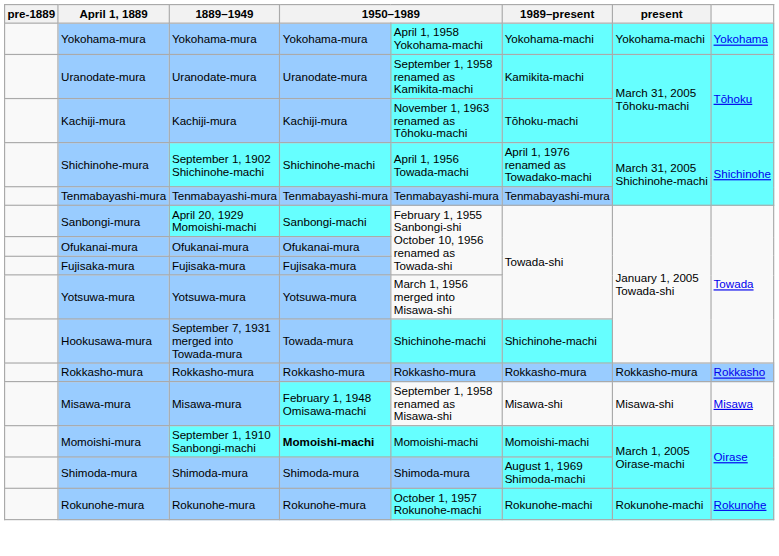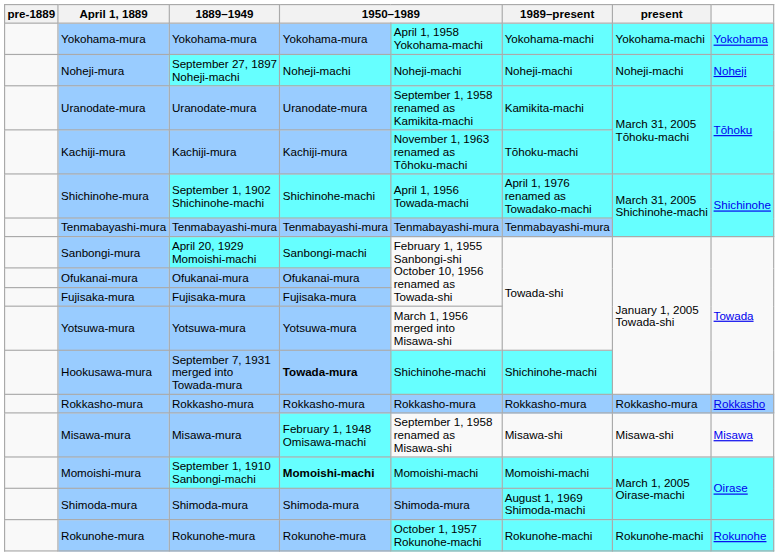 <table class="wikitable" style="font-size:x-small">
 <tr>
 <th>pre-1889</th>
 <th>April 1, 1889</th>
 <th>1889–1949</th>
 <th colspan="2">1950–1989</th>
 <th>1989–present</th>
 <th>present</th>
 </tr>
 <tr>
 <td></td>
 <td style="background-color:#9cf;">Yokohama-mura</td>
 <td style="background-color:#9cf;">Yokohama-mura</td>
 <td style="background-color:#9cf;">Yokohama-mura</td>
 <td style="background-color:#6ff;">April 1, 1958<br>Yokohama-machi</td>
 <td style="background-color:#6ff;">Yokohama-machi</td>
 <td style="background-color:#6ff;">Yokohama-machi</td>
 <td style="background-color:#6ff;"><a href='#'>Yokohama</a></td>
+</tr>
+<tr>
+<td></td>
+<td style="background-color:#9cf;">Noheji-mura</td>
+<td style="background-color:#6ff;">September 27, 1897 <br>Noheji-machi</td>
+<td style="background-color:#6ff;">Noheji-machi</td>
+<td style="background-color:#6ff;">Noheji-machi</td>
+<td style="background-color:#6ff;">Noheji-machi</td>
+<td style="background-color:#6ff;">Noheji-machi</td>
+<td style="background-color:#6ff;"><a href='#'>Noheji</a></td>
 </tr>
 <tr>
 <td></td>
 <td style="background-color:#9cf;">Uranodate-mura</td>
 <td style="background-color:#9cf;">Uranodate-mura</td>
 <td style="background-color:#9cf;">Uranodate-mura</td>
 <td style="background-color:#6ff;">September 1, 1958<br>renamed as<br>Kamikita-machi</td>
 <td style="background-color:#6ff;">Kamikita-machi</td>
 <td rowspan="2" style="background-color:#6ff;">March 31, 2005<br>Tōhoku-machi</td>
 <td rowspan="2" style="background-color:#6ff;"><a href='#'>Tōhoku</a></td>
 </tr>
 <tr>
 <td></td>
 <td style="background-color:#9cf;">Kachiji-mura</td>
 <td style="background-color:#9cf;">Kachiji-mura</td>
 <td style="background-color:#9cf;">Kachiji-mura</td>
 <td style="background-color:#6ff;">November 1, 1963<br>renamed as<br>Tōhoku-machi</td>
 <td style="background-color:#6ff;">Tōhoku-machi</td>
 </tr>
 <tr>
 <td></td>
 <td style="background-color:#9cf;">Shichinohe-mura</td>
 <td style="background-color:#6ff;">September 1, 1902<br>Shichinohe-machi</td>
 <td style="background-color:#6ff;">Shichinohe-machi</td>
 <td style="background-color:#6ff;">April 1, 1956<br>Towada-machi</td>
 <td style="background-color:#6ff;">April 1, 1976<br>renamed as<br>Towadako-machi</td>
 <td rowspan="2" style="background-color:#6ff;">March 31, 2005<br>Shichinohe-machi</td>
 <td rowspan="2" style="background-color:#6ff;"><a href='#'>Shichinohe</a></td>
 </tr>
 <tr>
 <td></td>
 <td style="background-color:#9cf;">Tenmabayashi-mura</td>
 <td style="background-color:#9cf;">Tenmabayashi-mura</td>
 <td style="background-color:#9cf;">Tenmabayashi-mura</td>
 <td style="background-color:#9cf;">Tenmabayashi-mura</td>
 <td style="background-color:#9cf;">Tenmabayashi-mura</td>
 </tr>
 <tr>
 <td></td>
 <td style="background-color:#9cf;">Sanbongi-mura</td>
 <td style="background-color:#6ff;">April 20, 1929<br>Momoishi-machi</td>
 <td style="background-color:#6ff;">Sanbongi-machi</td>
 <td rowspan="3">February 1, 1955<br>Sanbongi-shi<br>October 10, 1956<br>renamed as<br>Towada-shi</td>
 <td rowspan="4">Towada-shi</td>
 <td rowspan="5">January 1, 2005<br>Towada-shi</td>
 <td rowspan="5"><a href='#'>Towada</a></td>
 </tr>
 <tr>
 <td></td>
 <td style="background-color:#9cf;">Ofukanai-mura</td>
 <td style="background-color:#9cf;">Ofukanai-mura</td>
 <td style="background-color:#9cf;">Ofukanai-mura</td>
 </tr>
 <tr>
 <td></td>
 <td style="background-color:#9cf;">Fujisaka-mura</td>
 <td style="background-color:#9cf;">Fujisaka-mura</td>
 <td style="background-color:#9cf;">Fujisaka-mura</td>
 </tr>
 <tr>
 <td></td>
 <td style="background-color:#9cf;">Yotsuwa-mura</td>
 <td style="background-color:#9cf;">Yotsuwa-mura</td>
 <td style="background-color:#9cf;">Yotsuwa-mura</td>
 <td>March 1, 1956<br>merged into<br>Misawa-shi</td>
 </tr>
 <tr>
 <td></td>
 <td style="background-color:#9cf;">Hookusawa-mura</td>
 <td style="background-color:#9cf;">September 7, 1931<br>merged into<br>Towada-mura</td>
-<td style="background-color:#9cf;">Towada-mura</td>
+<td style="background-color:#9cf;"><strong>Towada-mura</strong></td>
 <td style="background-color:#6ff;">Shichinohe-machi</td>
 <td style="background-color:#6ff;">Shichinohe-machi</td>
 </tr>
 <tr>
 <td></td>
 <td style="background-color:#9cf;">Rokkasho-mura</td>
 <td style="background-color:#9cf;">Rokkasho-mura</td>
 <td style="background-color:#9cf;">Rokkasho-mura</td>
 <td style="background-color:#9cf;">Rokkasho-mura</td>
 <td style="background-color:#9cf;">Rokkasho-mura</td>
 <td style="background-color:#9cf;">Rokkasho-mura</td>
 <td style="background-color:#9cf;"><a href='#'>Rokkasho</a></td>
 </tr>
 <tr>
 <td></td>
 <td style="background-color:#9cf;">Misawa-mura</td>
 <td style="background-color:#9cf;">Misawa-mura</td>
 <td style="background-color:#6ff;">February 1, 1948<br>Omisawa-machi<br></td>
 <td>September 1, 1958<br>renamed as<br>Misawa-shi</td>
 <td>Misawa-shi</td>
 <td>Misawa-shi</td>
 <td><a href='#'>Misawa</a></td>
 </tr>
 <tr>
 <td></td>
 <td style="background-color:#9cf;">Momoishi-mura</td>
 <td style="background-color:#6ff;">September 1, 1910<br>Sanbongi-machi</td>
 <td style="background-color:#6ff;"><strong>Momoishi-machi</strong></td>
 <td style="background-color:#6ff;">Momoishi-machi</td>
 <td style="background-color:#6ff;">Momoishi-machi</td>
 <td rowspan="2" style="background-color:#6ff;">March 1, 2005<br>Oirase-machi</td>
 <td rowspan="2" style="background-color:#6ff;"><a href='#'>Oirase</a></td>
 </tr>
 <tr>
 <td></td>
 <td style="background-color:#9cf;">Shimoda-mura</td>
 <td style="background-color:#9cf;">Shimoda-mura</td>
 <td style="background-color:#9cf;">Shimoda-mura</td>
 <td style="background-color:#9cf;">Shimoda-mura</td>
 <td style="background-color:#6ff;">August 1, 1969<br>Shimoda-machi</td>
 </tr>
 <tr>
 <td></td>
 <td style="background-color:#9cf;">Rokunohe-mura</td>
 <td style="background-color:#9cf;">Rokunohe-mura</td>
 <td style="background-color:#9cf;">Rokunohe-mura</td>
 <td style="background-color:#6ff;">October 1, 1957<br>Rokunohe-machi</td>
 <td style="background-color:#6ff;">Rokunohe-machi</td>
 <td style="background-color:#6ff;">Rokunohe-machi</td>
 <td style="background-color:#6ff;"><a href='#'>Rokunohe</a></td>
 </tr>
 </table>
